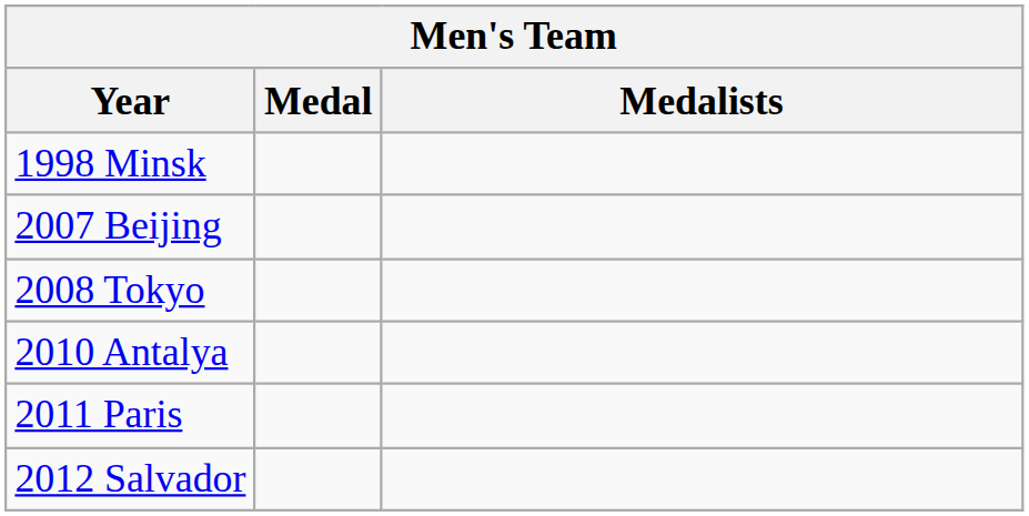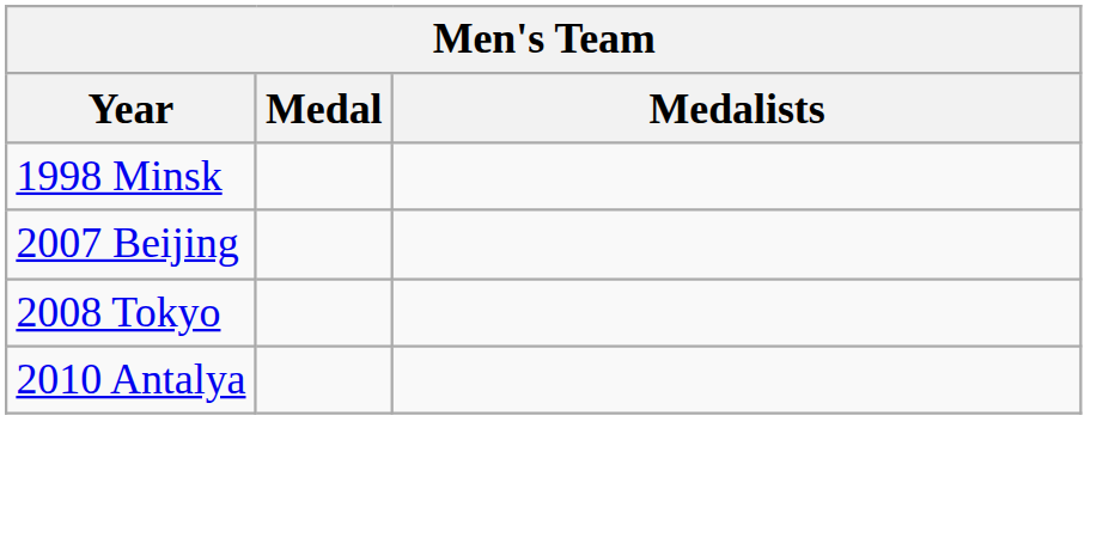 <table class="wikitable" style="text-align: center;">
 <tr>
 <th colspan=3>Men's Team</th>
 </tr>
 <tr>
 <th>Year</th>
 <th>Medal</th>
 <th width=250>Medalists</th>
 </tr>
 <tr>
 <td align=left> <a href='#'>1998 Minsk</a></td>
 <td></td>
 <td></td>
 </tr>
 <tr>
 <td align=left> <a href='#'>2007 Beijing</a></td>
 <td></td>
 <td></td>
 </tr>
 <tr>
 <td align=left> <a href='#'>2008 Tokyo</a></td>
 <td></td>
 <td></td>
 </tr>
 <tr>
 <td align=left> <a href='#'>2010 Antalya</a></td>
 <td></td>
 <td></td>
 </tr>
-<tr>
-<td align=left> <a href='#'>2011 Paris</a></td>
-<td></td>
-<td></td>
-</tr>
-<tr>
-<td align=left> <a href='#'>2012 Salvador</a></td>
-<td></td>
-<td></td>
-</tr>
 </table>
